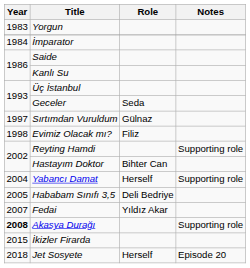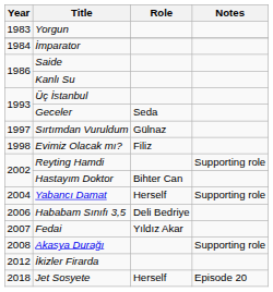 <table class="wikitable">
 <tr>
 <th>Year</th>
 <th>Title</th>
 <th>Role</th>
 <th>Notes</th>
 </tr>
 <tr>
 <td>1983</td>
 <td><em>Yorgun</em></td>
 <td></td>
 <td></td>
 </tr>
 <tr>
 </tr>
 <tr>
 <td>1984</td>
 <td><em>İmparator</em></td>
 <td></td>
 <td></td>
 </tr>
 <tr>
 <td rowspan="2">1986</td>
 <td><em>Saide</em></td>
 <td></td>
 <td></td>
 </tr>
 <tr>
 <td><em>Kanlı Su</em></td>
 <td></td>
 <td></td>
 </tr>
 <tr>
 <td rowspan="2">1993</td>
 <td><em>Üç İstanbul</em></td>
 <td></td>
 <td></td>
 </tr>
 <tr>
 <td><em>Geceler</em></td>
 <td>Seda</td>
 <td></td>
 </tr>
 <tr>
 <td>1997</td>
 <td><em>Sırtımdan Vuruldum</em></td>
 <td>Gülnaz</td>
 <td></td>
 </tr>
 <tr>
 <td>1998</td>
 <td><em>Evimiz Olacak mı?</em></td>
 <td>Filiz</td>
 <td></td>
 </tr>
 <tr>
 <td rowspan="2">2002</td>
 <td><em>Reyting Hamdi</em></td>
 <td></td>
 <td>Supporting role</td>
 </tr>
 <tr>
 <td><em>Hastayım Doktor</em></td>
 <td>Bihter Can</td>
 <td></td>
 </tr>
 <tr>
 <td>2004</td>
 <td><em><a href='#'>Yabancı Damat</a></em></td>
 <td>Herself</td>
 <td>Supporting role</td>
 </tr>
 <tr>
-<td>2005</td>
+<td>2006</td>
 <td><em>Hababam Sınıfı 3,5</em></td>
 <td>Deli Bedriye</td>
 <td></td>
 </tr>
 <tr>
 <td>2007</td>
 <td><em>Fedai</em></td>
 <td>Yıldız Akar</td>
 <td></td>
 </tr>
 <tr>
-<td><strong>2008</strong></td>
+<td>2008</td>
 <td><em><a href='#'>Akasya Durağı</a></em></td>
 <td></td>
 <td>Supporting role</td>
 </tr>
 <tr>
-<td>2015</td>
+<td>2012</td>
 <td><em>İkizler Firarda</em></td>
 <td></td>
 <td></td>
 </tr>
 <tr>
 <td>2018</td>
 <td><em>Jet Sosyete</em></td>
 <td>Herself</td>
 <td>Episode 20</td>
 </tr>
 </table>
